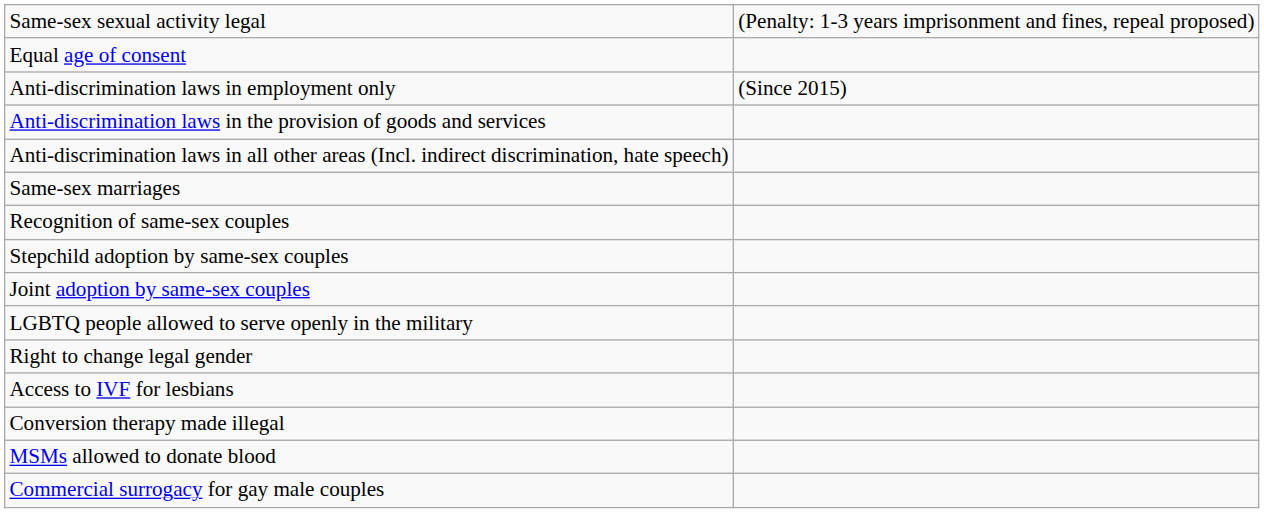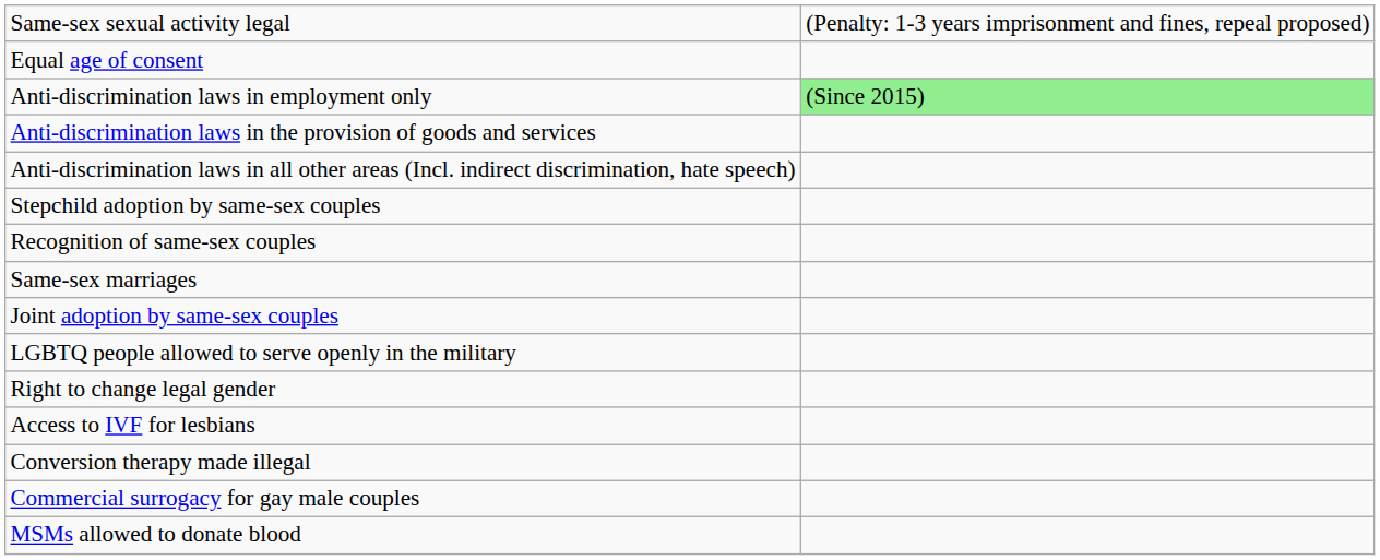 <table class="wikitable">
 <tr>
 <td>Same-sex sexual activity legal</td>
 <td> (Penalty: 1-3 years imprisonment and fines, repeal proposed)</td>
 </tr>
 <tr>
 <td>Equal <a href='#'>age of consent</a></td>
 <td></td>
 </tr>
 <tr>
 <td>Anti-discrimination laws in employment only</td>
-<td> (Since 2015)</td>
+<td style="background: lightgreen;"> (Since 2015)</td>
 </tr>
 <tr>
 <td><a href='#'>Anti-discrimination laws</a> in the provision of goods and services</td>
 <td></td>
 </tr>
 <tr>
 <td>Anti-discrimination laws in all other areas (Incl. indirect discrimination, hate speech)</td>
 <td></td>
 </tr>
 <tr>
-<td>Same-sex marriages</td>
+<td>Stepchild adoption by same-sex couples</td>
 <td></td>
 </tr>
 <tr>
 <td>Recognition of same-sex couples</td>
 <td></td>
 </tr>
 <tr>
-<td>Stepchild adoption by same-sex couples</td>
+<td>Same-sex marriages</td>
 <td></td>
 </tr>
 <tr>
 <td>Joint <a href='#'>adoption by same-sex couples</a></td>
 <td></td>
 </tr>
 <tr>
 <td>LGBTQ people allowed to serve openly in the military</td>
 <td></td>
 </tr>
 <tr>
 <td>Right to change legal gender</td>
 <td></td>
 </tr>
 <tr>
 <td>Access to <a href='#'>IVF</a> for lesbians</td>
 <td></td>
 </tr>
 <tr>
 <td>Conversion therapy made illegal</td>
 <td></td>
 </tr>
 <tr>
+<td><a href='#'>Commercial surrogacy</a> for gay male couples</td>
+<td></td>
+</tr>
+<tr>
 <td><a href='#'>MSMs</a> allowed to donate blood</td>
 <td></td>
 </tr>
-<tr>
-<td><a href='#'>Commercial surrogacy</a> for gay male couples</td>
-<td></td>
-</tr>
 </table>
